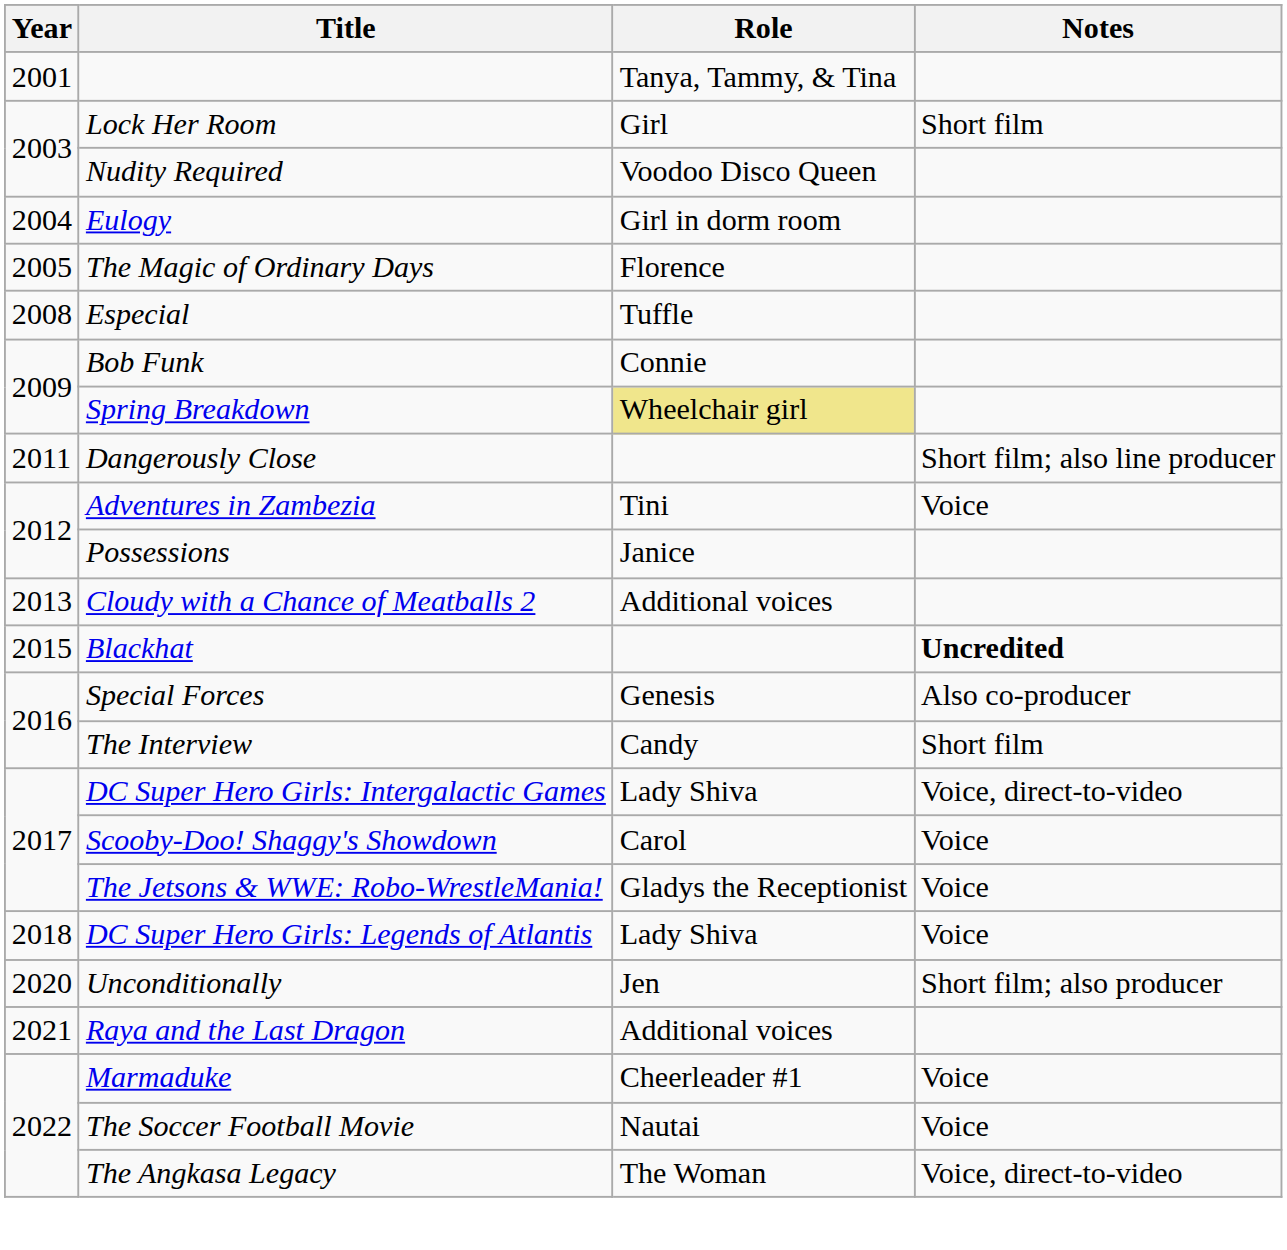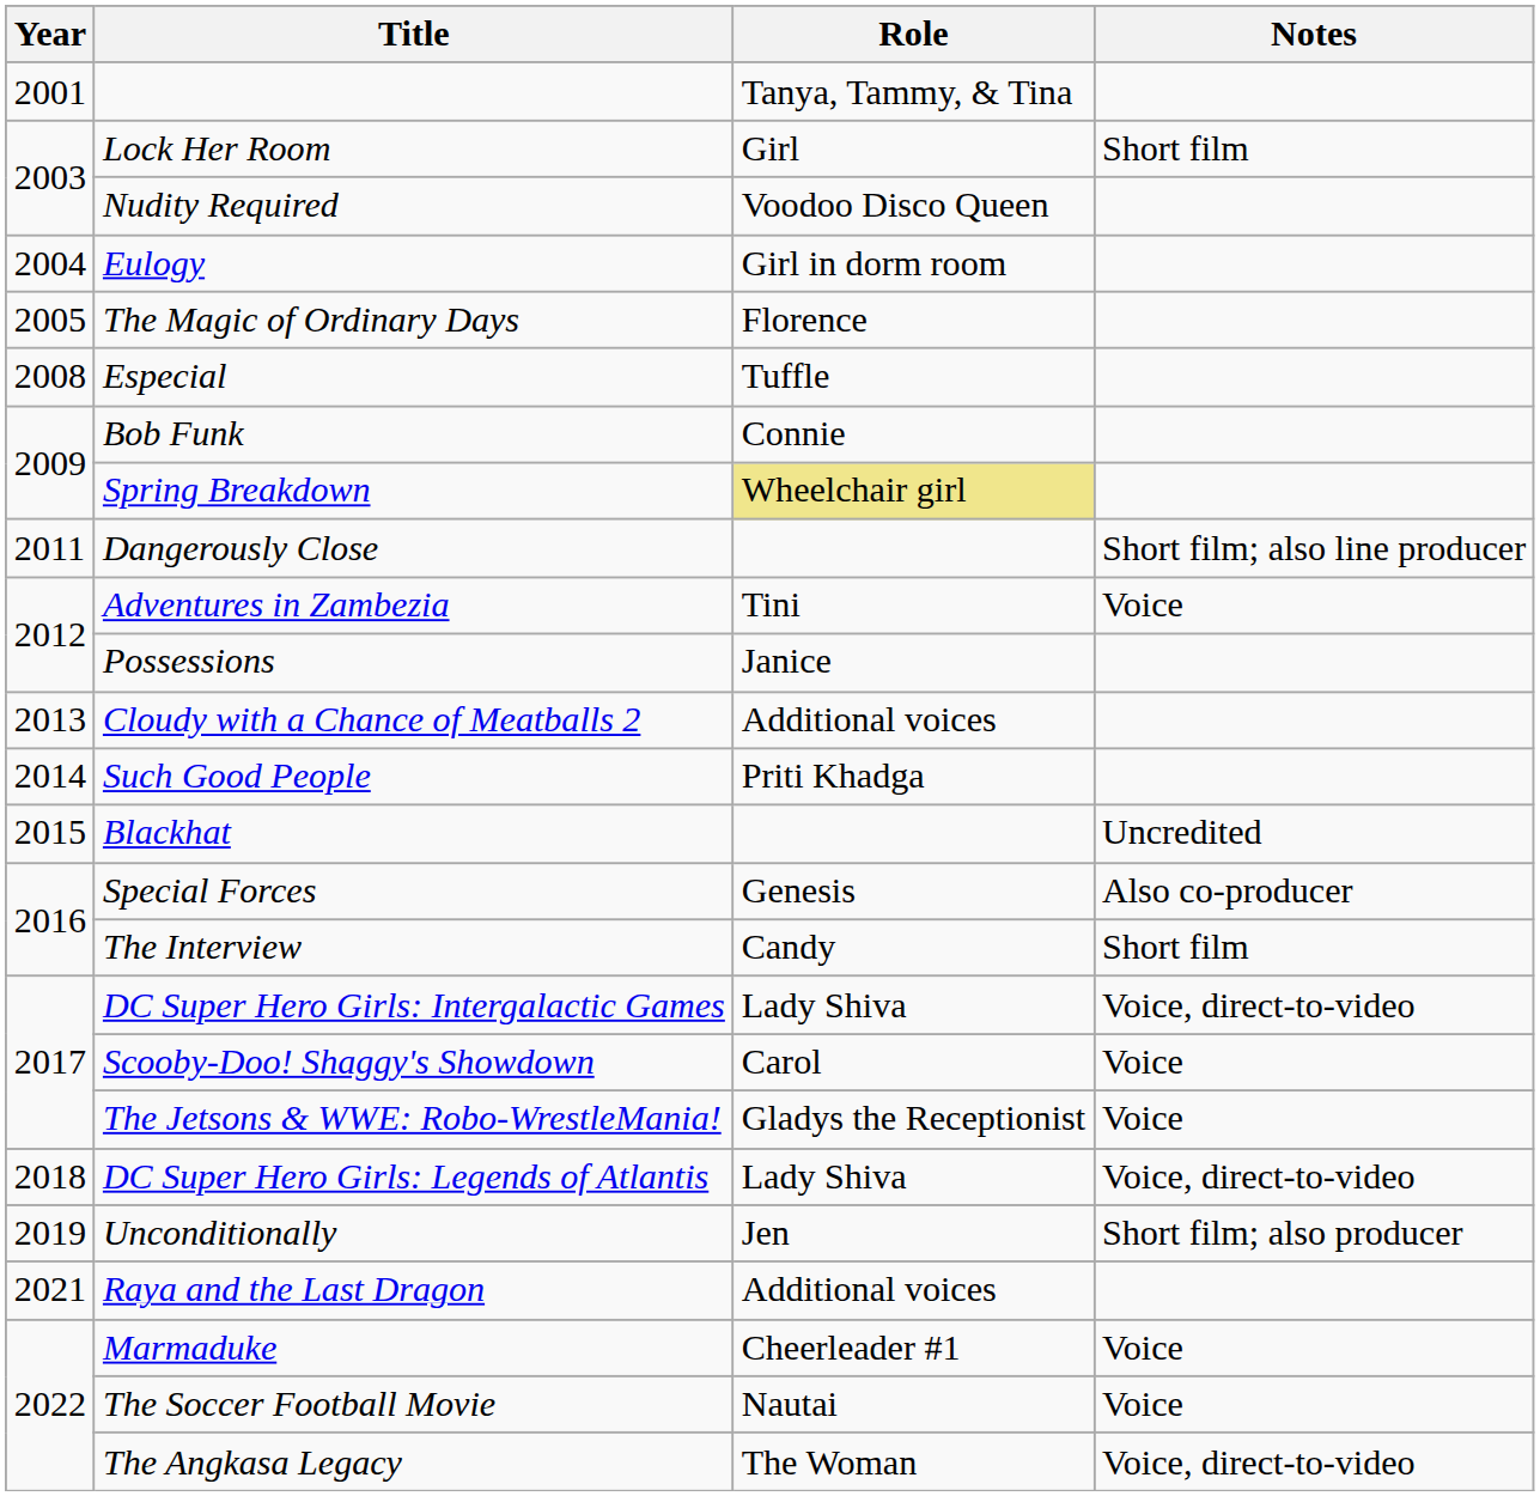 <table class="wikitable sortable">
 <tr>
 <th>Year</th>
 <th>Title</th>
 <th>Role</th>
 <th class="unsortable">Notes</th>
 </tr>
 <tr>
 <td>2001</td>
 <td><em></em></td>
 <td>Tanya, Tammy, & Tina</td>
 <td></td>
 </tr>
 <tr>
 <td rowspan='2'>2003</td>
 <td><em>Lock Her Room</em></td>
 <td>Girl</td>
 <td>Short film</td>
 </tr>
 <tr>
 <td><em>Nudity Required</em></td>
 <td>Voodoo Disco Queen</td>
 <td></td>
 </tr>
 <tr>
 <td>2004</td>
 <td><em><a href='#'>Eulogy</a></em></td>
 <td>Girl in dorm room</td>
 <td></td>
 </tr>
 <tr>
 <td>2005</td>
 <td><em>The Magic of Ordinary Days</em></td>
 <td>Florence</td>
 <td></td>
 </tr>
 <tr>
 <td>2008</td>
 <td><em>Especial</em></td>
 <td>Tuffle</td>
 <td></td>
 </tr>
 <tr>
 <td rowspan='2'>2009</td>
 <td><em>Bob Funk</em></td>
 <td>Connie</td>
 <td></td>
 </tr>
 <tr>
 <td><em><a href='#'>Spring Breakdown</a></em></td>
 <td style="background: khaki;">Wheelchair girl</td>
 <td></td>
 </tr>
 <tr>
 <td>2011</td>
 <td><em>Dangerously Close</em></td>
 <td></td>
 <td>Short film; also line producer</td>
 </tr>
 <tr>
 <td rowspan='2'>2012</td>
 <td><em><a href='#'>Adventures in Zambezia</a></em></td>
 <td>Tini</td>
 <td>Voice</td>
 </tr>
 <tr>
 <td><em>Possessions</em></td>
 <td>Janice</td>
 <td></td>
 </tr>
 <tr>
 <td>2013</td>
 <td><em><a href='#'>Cloudy with a Chance of Meatballs 2</a></em></td>
 <td>Additional voices</td>
 <td></td>
 </tr>
 <tr>
+<td>2014</td>
+<td><em><a href='#'>Such Good People</a></em></td>
+<td>Priti Khadga</td>
+<td></td>
+</tr>
+<tr>
 <td>2015</td>
 <td><em><a href='#'>Blackhat</a></em></td>
 <td></td>
-<td><strong>Uncredited</strong></td>
+<td>Uncredited</td>
 </tr>
 <tr>
 <td rowspan='2'>2016</td>
 <td><em>Special Forces</em></td>
 <td>Genesis</td>
 <td>Also co-producer</td>
 </tr>
 <tr>
 <td><em>The Interview</em></td>
 <td>Candy</td>
 <td>Short film</td>
 </tr>
 <tr>
 <td rowspan="3">2017</td>
 <td><em><a href='#'>DC Super Hero Girls: Intergalactic Games</a></em></td>
 <td>Lady Shiva</td>
 <td>Voice, direct-to-video</td>
 </tr>
 <tr>
 <td><em><a href='#'>Scooby-Doo! Shaggy's Showdown</a></em></td>
 <td>Carol</td>
 <td>Voice</td>
 </tr>
 <tr>
 <td><em><a href='#'>The Jetsons & WWE: Robo-WrestleMania!</a></em></td>
 <td>Gladys the Receptionist</td>
 <td>Voice</td>
 </tr>
 <tr>
 <td>2018</td>
 <td><em><a href='#'>DC Super Hero Girls: Legends of Atlantis</a></em></td>
 <td>Lady Shiva</td>
-<td>Voice</td>
+<td>Voice, direct-to-video</td>
 </tr>
 <tr>
-<td>2020</td>
+<td>2019</td>
 <td><em>Unconditionally</em></td>
 <td>Jen</td>
 <td>Short film; also producer</td>
 </tr>
 <tr>
 <td>2021</td>
 <td><em><a href='#'>Raya and the Last Dragon</a></em></td>
 <td>Additional voices</td>
 <td></td>
 </tr>
 <tr>
 <td rowspan='3'>2022</td>
 <td><em><a href='#'>Marmaduke</a></em></td>
 <td>Cheerleader #1</td>
 <td>Voice</td>
 </tr>
 <tr>
 <td><em>The Soccer Football Movie</em></td>
 <td>Nautai</td>
 <td>Voice</td>
 </tr>
 <tr>
 <td><em>The Angkasa Legacy</em></td>
 <td>The Woman</td>
 <td>Voice, direct-to-video</td>
 </tr>
 </table>
